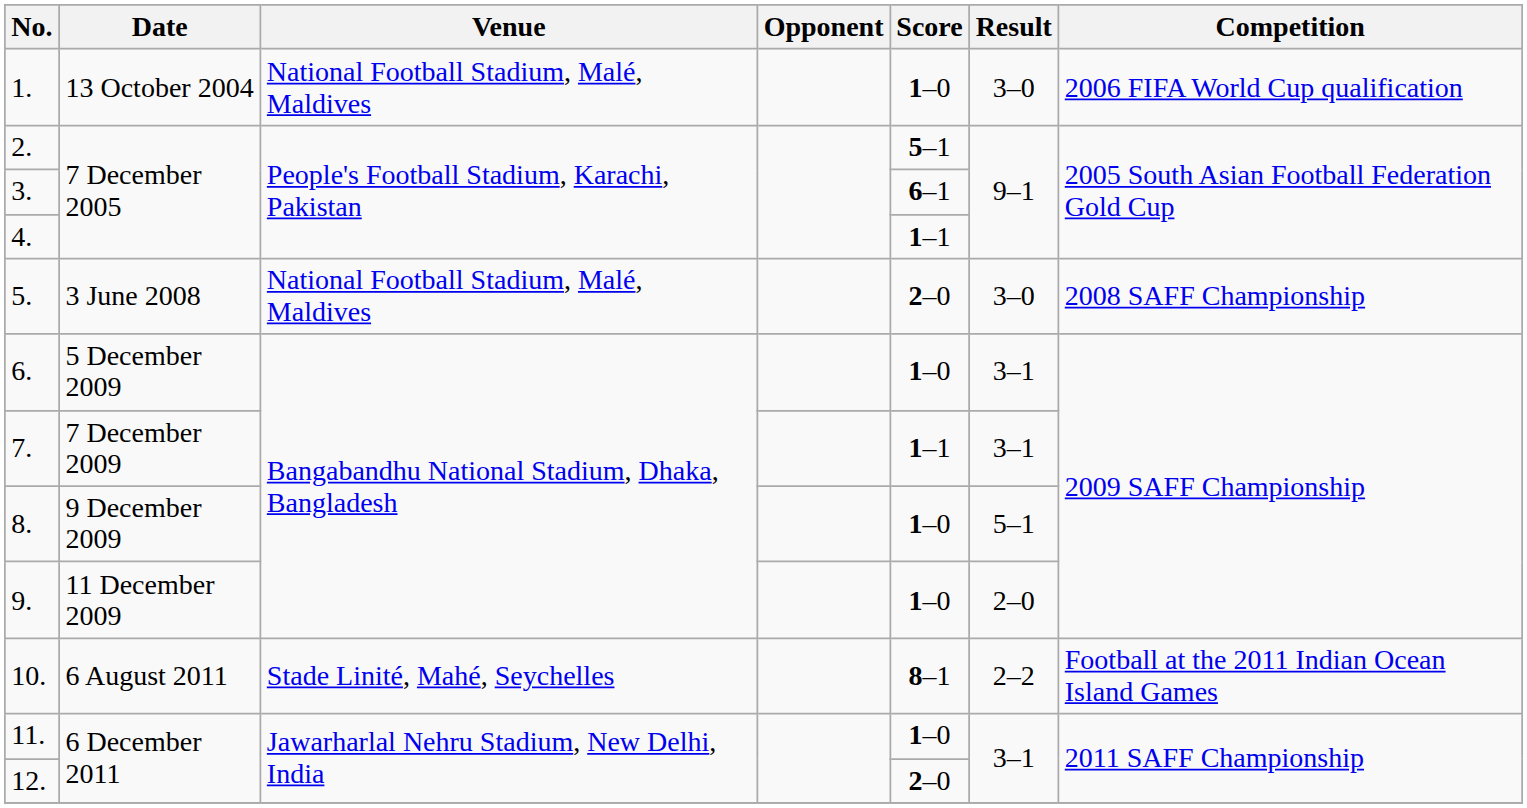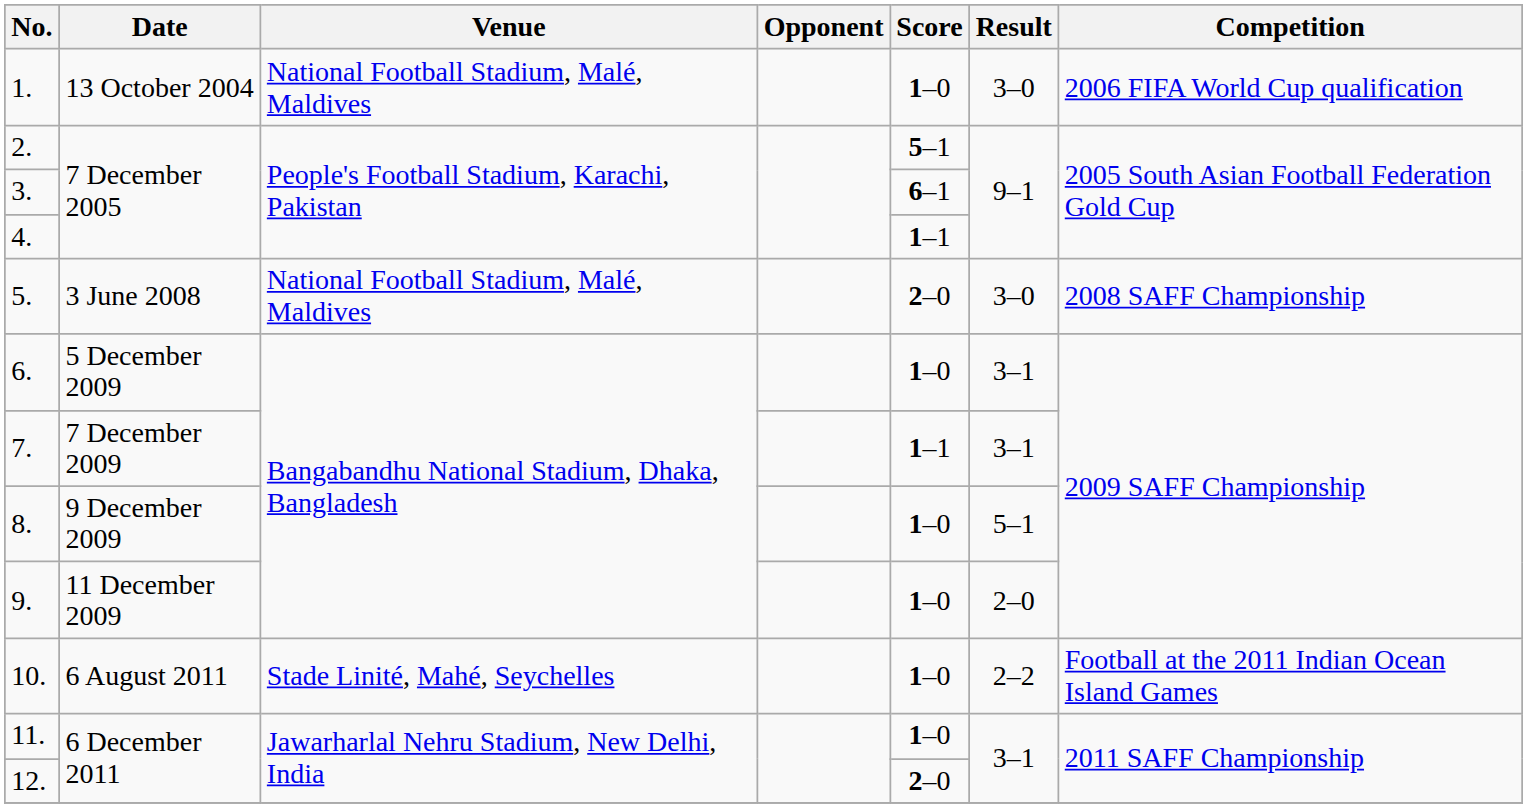 <table class="wikitable">
 <tr>
 <th>No.</th>
 <th>Date</th>
 <th>Venue</th>
 <th>Opponent</th>
 <th>Score</th>
 <th>Result</th>
 <th>Competition</th>
 </tr>
 <tr>
 <td>1.</td>
 <td>13 October 2004</td>
 <td><a href='#'>National Football Stadium</a>, <a href='#'>Malé</a>, <a href='#'>Maldives</a></td>
 <td></td>
 <td align=center><strong>1</strong>–0</td>
 <td align=center>3–0</td>
 <td><a href='#'>2006 FIFA World Cup qualification</a></td>
 </tr>
 <tr>
 <td>2.</td>
 <td rowspan=3>7 December 2005</td>
 <td rowspan=3><a href='#'>People's Football Stadium</a>, <a href='#'>Karachi</a>, <a href='#'>Pakistan</a></td>
 <td rowspan=3></td>
 <td align=center><strong>5</strong>–1</td>
 <td rowspan=3 align=center>9–1</td>
 <td rowspan=3><a href='#'>2005 South Asian Football Federation Gold Cup</a></td>
 </tr>
 <tr>
 <td>3.</td>
 <td align=center><strong>6</strong>–1</td>
 </tr>
 <tr>
 <td>4.</td>
 <td align=center><strong>1</strong>–1</td>
 </tr>
 <tr>
 <td>5.</td>
 <td>3 June 2008</td>
 <td><a href='#'>National Football Stadium</a>, <a href='#'>Malé</a>, <a href='#'>Maldives</a></td>
 <td></td>
 <td align=center><strong>2</strong>–0</td>
 <td align=center>3–0</td>
 <td><a href='#'>2008 SAFF Championship</a></td>
 </tr>
 <tr>
 <td>6.</td>
 <td>5 December 2009</td>
 <td rowspan=4><a href='#'>Bangabandhu National Stadium</a>, <a href='#'>Dhaka</a>, <a href='#'>Bangladesh</a></td>
 <td></td>
 <td align=center><strong>1</strong>–0</td>
 <td align=center>3–1</td>
 <td rowspan=4><a href='#'>2009 SAFF Championship</a></td>
 </tr>
 <tr>
 <td>7.</td>
 <td>7 December 2009</td>
 <td></td>
 <td align=center><strong>1</strong>–1</td>
 <td align=center>3–1</td>
 </tr>
 <tr>
 <td>8.</td>
 <td>9 December 2009</td>
 <td></td>
 <td align=center><strong>1</strong>–0</td>
 <td align=center>5–1</td>
 </tr>
 <tr>
 <td>9.</td>
 <td>11 December 2009</td>
 <td></td>
 <td align=center><strong>1</strong>–0</td>
 <td align=center>2–0</td>
 </tr>
 <tr>
 <td>10.</td>
 <td>6 August 2011</td>
 <td><a href='#'>Stade Linité</a>, <a href='#'>Mahé</a>, <a href='#'>Seychelles</a></td>
 <td></td>
-<td align=center><strong>8</strong>–1</td>
+<td align=center><strong>1</strong>–0</td>
 <td align=center>2–2</td>
 <td><a href='#'>Football at the 2011 Indian Ocean Island Games</a></td>
 </tr>
 <tr>
 <td>11.</td>
 <td rowspan=2>6 December 2011</td>
 <td rowspan=2><a href='#'>Jawarharlal Nehru Stadium</a>, <a href='#'>New Delhi</a>, <a href='#'>India</a></td>
 <td rowspan=2></td>
 <td align=center><strong>1</strong>–0</td>
 <td rowspan=2 align=center>3–1</td>
 <td rowspan=2><a href='#'>2011 SAFF Championship</a></td>
 </tr>
 <tr>
 <td>12.</td>
 <td align=center><strong>2</strong>–0</td>
 </tr>
 <tr>
 </tr>
 </table>
